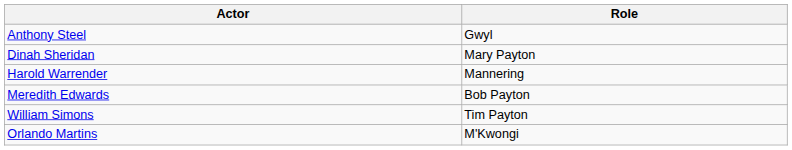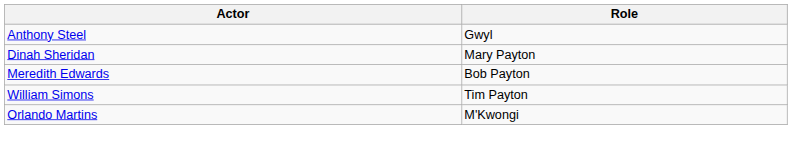 <table class="wikitable" width="50%">
 <tr bgcolor="#CCCCCC">
 <th>Actor</th>
 <th>Role</th>
 </tr>
 <tr>
 <td><a href='#'>Anthony Steel</a></td>
 <td>Gwyl</td>
 </tr>
 <tr>
 <td><a href='#'>Dinah Sheridan</a></td>
 <td>Mary Payton</td>
 </tr>
 <tr>
-<td><a href='#'>Harold Warrender</a></td>
-<td>Mannering</td>
-</tr>
-<tr>
 <td><a href='#'>Meredith Edwards</a></td>
 <td>Bob Payton</td>
 </tr>
 <tr>
 <td><a href='#'>William Simons</a></td>
 <td>Tim Payton</td>
 </tr>
 <tr>
 <td><a href='#'>Orlando Martins</a></td>
 <td>M'Kwongi</td>
 </tr>
 </table>
